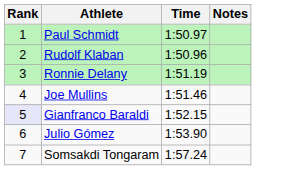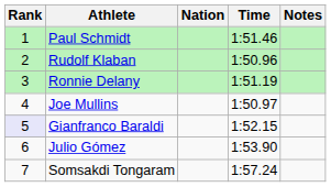 <table class="wikitable sortable" style="text-align:center">
 <tr>
 <th>Rank</th>
 <th>Athlete</th>
+<th>Nation</th>
 <th>Time</th>
 <th>Notes</th>
 </tr>
 <tr bgcolor=bbf3bb>
 <td>1</td>
 <td align=left><a href='#'>Paul Schmidt</a></td>
-<td>1:50.97</td>
+<td align=left></td>
+<td>1:51.46</td>
 <td></td>
 </tr>
 <tr bgcolor=bbf3bb>
 <td>2</td>
 <td align=left><a href='#'>Rudolf Klaban</a></td>
+<td align=left></td>
 <td>1:50.96</td>
 <td></td>
 </tr>
 <tr bgcolor=bbf3bb>
 <td>3</td>
 <td align=left><a href='#'>Ronnie Delany</a></td>
+<td align=left></td>
 <td>1:51.19</td>
 <td></td>
 </tr>
 <tr>
 <td>4</td>
 <td align=left><a href='#'>Joe Mullins</a></td>
-<td>1:51.46</td>
+<td align=left></td>
+<td>1:50.97</td>
 <td></td>
 </tr>
 <tr>
 <td style="background: lavender;">5</td>
 <td align=left><a href='#'>Gianfranco Baraldi</a></td>
+<td align=left></td>
 <td>1:52.15</td>
 <td></td>
 </tr>
 <tr>
 <td>6</td>
 <td align=left><a href='#'>Julio Gómez</a></td>
+<td align=left></td>
 <td>1:53.90</td>
 <td></td>
 </tr>
 <tr>
 <td>7</td>
 <td align=left>Somsakdi Tongaram</td>
+<td align=left></td>
 <td>1:57.24</td>
 <td></td>
 </tr>
 </table>
